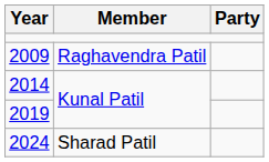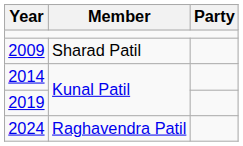 <table class="wikitable">
 <tr>
 <th>Year</th>
 <th>Member</th>
 <th colspan="2">Party</th>
 </tr>
 <tr>
 <td colspan="4"></td>
 </tr>
 <tr>
 <td><a href='#'>2009</a></td>
-<td><a href='#'>Raghavendra Patil</a></td>
+<td>Sharad Patil</td>
 <td></td>
 </tr>
 <tr>
 <td><a href='#'>2014</a></td>
 <td rowspan="2"><a href='#'>Kunal Patil</a></td>
 <td></td>
 </tr>
 <tr>
 <td><a href='#'>2019</a></td>
 </tr>
 <tr>
 <td><a href='#'>2024</a></td>
-<td>Sharad Patil</td>
+<td><a href='#'>Raghavendra Patil</a></td>
 <td></td>
 </tr>
 </table>
